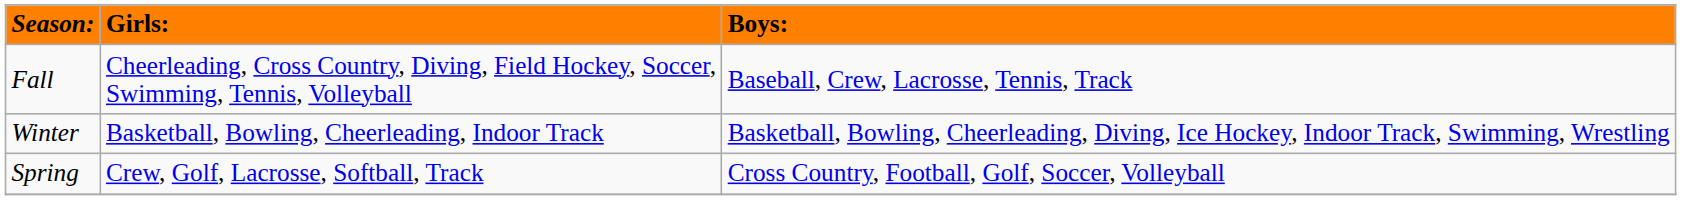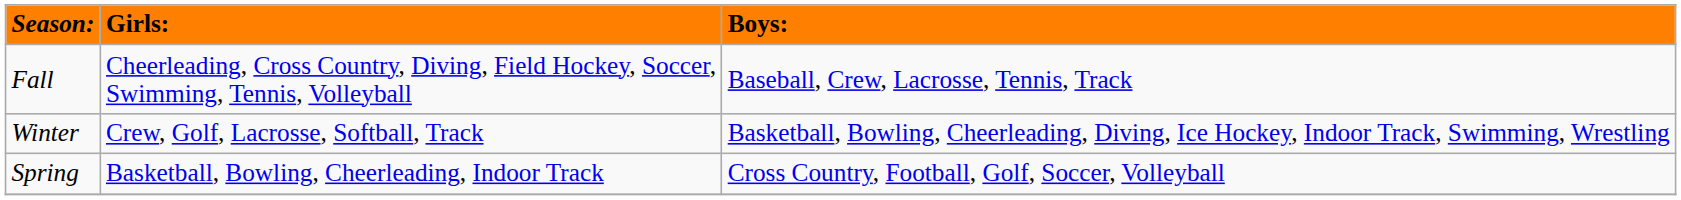 <table class="wikitable"  style="margin: 1em auto 1em auto">
 <tr>
 <td bgcolor="#FF7F00"><span><strong><em>Season:</em></strong> </span></td>
 <td bgcolor="#FF7F00"><span><strong>Girls:</strong> </span></td>
 <td bgcolor="#FF7F00"><span><strong>Boys:</strong> </span></td>
 </tr>
 <tr>
 <td><em>Fall</em></td>
 <td><a href='#'>Cheerleading</a>, <a href='#'>Cross Country</a>, <a href='#'>Diving</a>, <a href='#'>Field Hockey</a>, <a href='#'>Soccer</a>,<br><a href='#'>Swimming</a>, <a href='#'>Tennis</a>, <a href='#'>Volleyball</a></td>
 <td><a href='#'>Baseball</a>, <a href='#'>Crew</a>, <a href='#'>Lacrosse</a>, <a href='#'>Tennis</a>, <a href='#'>Track</a></td>
 </tr>
 <tr>
 <td><em>Winter</em></td>
-<td><a href='#'>Basketball</a>, <a href='#'>Bowling</a>, <a href='#'>Cheerleading</a>, <a href='#'>Indoor Track</a></td>
+<td><a href='#'>Crew</a>, <a href='#'>Golf</a>, <a href='#'>Lacrosse</a>, <a href='#'>Softball</a>, <a href='#'>Track</a></td>
 <td><a href='#'>Basketball</a>, <a href='#'>Bowling</a>, <a href='#'>Cheerleading</a>,  <a href='#'>Diving</a>, <a href='#'>Ice Hockey</a>, <a href='#'>Indoor Track</a>, <a href='#'>Swimming</a>, <a href='#'>Wrestling</a></td>
 </tr>
 <tr>
 <td><em>Spring</em></td>
-<td><a href='#'>Crew</a>, <a href='#'>Golf</a>, <a href='#'>Lacrosse</a>, <a href='#'>Softball</a>, <a href='#'>Track</a></td>
+<td><a href='#'>Basketball</a>, <a href='#'>Bowling</a>, <a href='#'>Cheerleading</a>, <a href='#'>Indoor Track</a></td>
 <td><a href='#'>Cross Country</a>, <a href='#'>Football</a>, <a href='#'>Golf</a>, <a href='#'>Soccer</a>, <a href='#'>Volleyball</a></td>
 </tr>
 <tr>
 </tr>
 </table>
